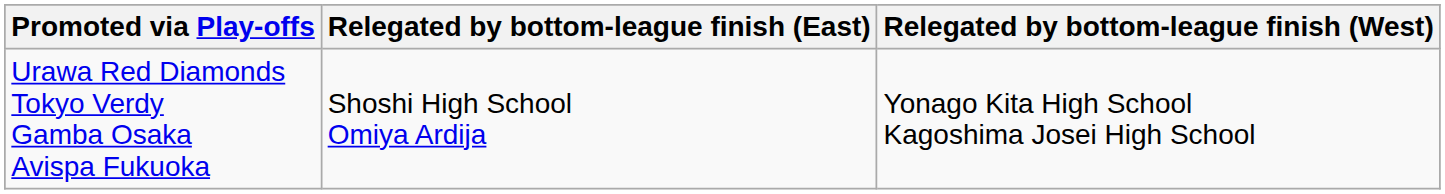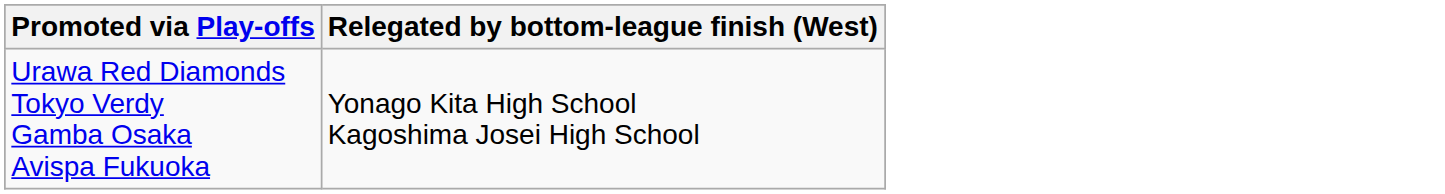 <table class="wikitable">
 <tr>
 <th>Promoted via <a href='#'>Play-offs</a></th>
-<th>Relegated by bottom-league finish (East)</th>
 <th>Relegated by bottom-league finish (West)</th>
 </tr>
 <tr>
 <td><a href='#'>Urawa Red Diamonds</a><br><a href='#'>Tokyo Verdy</a><br><a href='#'>Gamba Osaka</a><br><a href='#'>Avispa Fukuoka</a></td>
-<td>Shoshi High School<br><a href='#'>Omiya Ardija</a></td>
 <td>Yonago Kita High School<br>Kagoshima Josei High School</td>
 </tr>
 </table>
